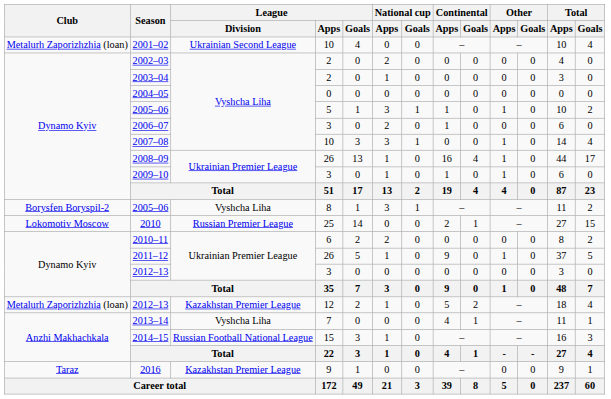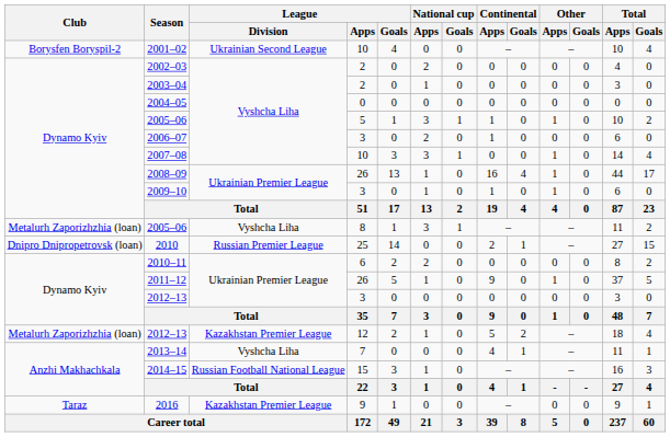 <table class="wikitable" style="text-align:center">
 <tr>
 <th rowspan="2">Club</th>
 <th rowspan="2">Season</th>
 <th colspan="3">League</th>
 <th colspan="2">National cup</th>
 <th colspan="2">Continental</th>
 <th colspan="2">Other</th>
 <th colspan="2">Total</th>
 </tr>
 <tr>
 <th>Division</th>
 <th>Apps</th>
 <th>Goals</th>
 <th>Apps</th>
 <th>Goals</th>
 <th>Apps</th>
 <th>Goals</th>
 <th>Apps</th>
 <th>Goals</th>
 <th>Apps</th>
 <th>Goals</th>
 </tr>
 <tr>
-<td><a href='#'>Metalurh Zaporizhzhia</a> (loan)</td>
+<td><a href='#'>Borysfen Boryspil-2</a></td>
 <td><a href='#'>2001–02</a></td>
 <td><a href='#'>Ukrainian Second League</a></td>
 <td>10</td>
 <td>4</td>
 <td>0</td>
 <td>0</td>
 <td colspan="2">–</td>
 <td colspan="2">–</td>
 <td>10</td>
 <td>4</td>
 </tr>
 <tr>
 <td rowspan="9"><a href='#'>Dynamo Kyiv</a></td>
 <td><a href='#'>2002–03</a></td>
 <td rowspan="6"><a href='#'>Vyshcha Liha</a></td>
 <td>2</td>
 <td>0</td>
 <td>2</td>
 <td>0</td>
 <td>0</td>
 <td>0</td>
 <td>0</td>
 <td>0</td>
 <td>4</td>
 <td>0</td>
 </tr>
 <tr>
 <td><a href='#'>2003–04</a></td>
 <td>2</td>
 <td>0</td>
 <td>1</td>
 <td>0</td>
 <td>0</td>
 <td>0</td>
 <td>0</td>
 <td>0</td>
 <td>3</td>
 <td>0</td>
 </tr>
 <tr>
 <td><a href='#'>2004–05</a></td>
 <td>0</td>
 <td>0</td>
 <td>0</td>
 <td>0</td>
 <td>0</td>
 <td>0</td>
 <td>0</td>
 <td>0</td>
 <td>0</td>
 <td>0</td>
 </tr>
 <tr>
 <td><a href='#'>2005–06</a></td>
 <td>5</td>
 <td>1</td>
 <td>3</td>
 <td>1</td>
 <td>1</td>
 <td>0</td>
 <td>1</td>
 <td>0</td>
 <td>10</td>
 <td>2</td>
 </tr>
 <tr>
 <td><a href='#'>2006–07</a></td>
 <td>3</td>
 <td>0</td>
 <td>2</td>
 <td>0</td>
 <td>1</td>
 <td>0</td>
 <td>0</td>
 <td>0</td>
 <td>6</td>
 <td>0</td>
 </tr>
 <tr>
 <td><a href='#'>2007–08</a></td>
 <td>10</td>
 <td>3</td>
 <td>3</td>
 <td>1</td>
 <td>0</td>
 <td>0</td>
 <td>1</td>
 <td>0</td>
 <td>14</td>
 <td>4</td>
 </tr>
 <tr>
 <td><a href='#'>2008–09</a></td>
 <td rowspan="2"><a href='#'>Ukrainian Premier League</a></td>
 <td>26</td>
 <td>13</td>
 <td>1</td>
 <td>0</td>
 <td>16</td>
 <td>4</td>
 <td>1</td>
 <td>0</td>
 <td>44</td>
 <td>17</td>
 </tr>
 <tr>
 <td><a href='#'>2009–10</a></td>
 <td>3</td>
 <td>0</td>
 <td>1</td>
 <td>0</td>
 <td>1</td>
 <td>0</td>
 <td>1</td>
 <td>0</td>
 <td>6</td>
 <td>0</td>
 </tr>
 <tr>
 <th colspan="2">Total</th>
 <th>51</th>
 <th>17</th>
 <th>13</th>
 <th>2</th>
 <th>19</th>
 <th>4</th>
 <th>4</th>
 <th>0</th>
 <th>87</th>
 <th>23</th>
 </tr>
 <tr>
-<td><a href='#'>Borysfen Boryspil-2</a></td>
+<td><a href='#'>Metalurh Zaporizhzhia</a> (loan)</td>
 <td><a href='#'>2005–06</a></td>
 <td>Vyshcha Liha</td>
 <td>8</td>
 <td>1</td>
 <td>3</td>
 <td>1</td>
 <td colspan="2">–</td>
 <td colspan="2">–</td>
 <td>11</td>
 <td>2</td>
 </tr>
 <tr>
-<td><a href='#'>Lokomotiv Moscow</a></td>
+<td><a href='#'>Dnipro Dnipropetrovsk</a> (loan)</td>
 <td><a href='#'>2010</a></td>
 <td><a href='#'>Russian Premier League</a></td>
 <td>25</td>
 <td>14</td>
 <td>0</td>
 <td>0</td>
 <td>2</td>
 <td>1</td>
 <td colspan="2">–</td>
 <td>27</td>
 <td>15</td>
 </tr>
 <tr>
 <td rowspan="4">Dynamo Kyiv</td>
 <td><a href='#'>2010–11</a></td>
 <td rowspan="3">Ukrainian Premier League</td>
 <td>6</td>
 <td>2</td>
 <td>2</td>
 <td>0</td>
 <td>0</td>
 <td>0</td>
 <td>0</td>
 <td>0</td>
 <td>8</td>
 <td>2</td>
 </tr>
 <tr>
 <td><a href='#'>2011–12</a></td>
 <td>26</td>
 <td>5</td>
 <td>1</td>
 <td>0</td>
 <td>9</td>
 <td>0</td>
 <td>1</td>
 <td>0</td>
 <td>37</td>
 <td>5</td>
 </tr>
 <tr>
 <td><a href='#'>2012–13</a></td>
 <td>3</td>
 <td>0</td>
 <td>0</td>
 <td>0</td>
 <td>0</td>
 <td>0</td>
 <td>0</td>
 <td>0</td>
 <td>3</td>
 <td>0</td>
 </tr>
 <tr>
 <th colspan="2">Total</th>
 <th>35</th>
 <th>7</th>
 <th>3</th>
 <th>0</th>
 <th>9</th>
 <th>0</th>
 <th>1</th>
 <th>0</th>
 <th>48</th>
 <th>7</th>
 </tr>
 <tr>
 <td><a href='#'>Metalurh Zaporizhzhia</a> (loan)</td>
 <td><a href='#'>2012–13</a></td>
 <td><a href='#'>Kazakhstan Premier League</a></td>
 <td>12</td>
 <td>2</td>
 <td>1</td>
 <td>0</td>
 <td>5</td>
 <td>2</td>
 <td colspan="2">–</td>
 <td>18</td>
 <td>4</td>
 </tr>
 <tr>
 <td rowspan="3"><a href='#'>Anzhi Makhachkala</a></td>
 <td><a href='#'>2013–14</a></td>
 <td>Vyshcha Liha</td>
 <td>7</td>
 <td>0</td>
 <td>0</td>
 <td>0</td>
 <td>4</td>
 <td>1</td>
 <td colspan="2">–</td>
 <td>11</td>
 <td>1</td>
 </tr>
 <tr>
 <td><a href='#'>2014–15</a></td>
 <td><a href='#'>Russian Football National League</a></td>
 <td>15</td>
 <td>3</td>
 <td>1</td>
 <td>0</td>
 <td colspan="2">–</td>
 <td colspan="2">–</td>
 <td>16</td>
 <td>3</td>
 </tr>
 <tr>
 <th colspan="2">Total</th>
 <th>22</th>
 <th>3</th>
 <th>1</th>
 <th>0</th>
 <th>4</th>
 <th>1</th>
 <th>-</th>
 <th>-</th>
 <th>27</th>
 <th>4</th>
 </tr>
 <tr>
 <td><a href='#'>Taraz</a></td>
 <td><a href='#'>2016</a></td>
 <td><a href='#'>Kazakhstan Premier League</a></td>
 <td>9</td>
 <td>1</td>
 <td>0</td>
 <td>0</td>
 <td colspan="2">–</td>
 <td>0</td>
 <td>0</td>
 <td>9</td>
 <td>1</td>
 </tr>
 <tr>
 <th colspan="3">Career total</th>
 <th>172</th>
 <th>49</th>
 <th>21</th>
 <th>3</th>
 <th>39</th>
 <th>8</th>
 <th>5</th>
 <th>0</th>
 <th>237</th>
 <th>60</th>
 </tr>
 </table>
